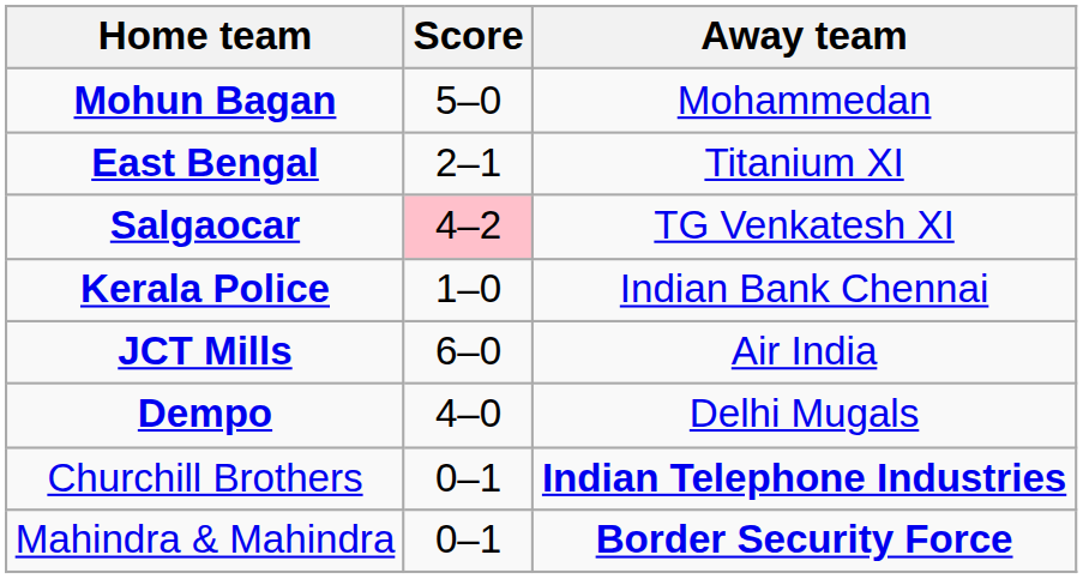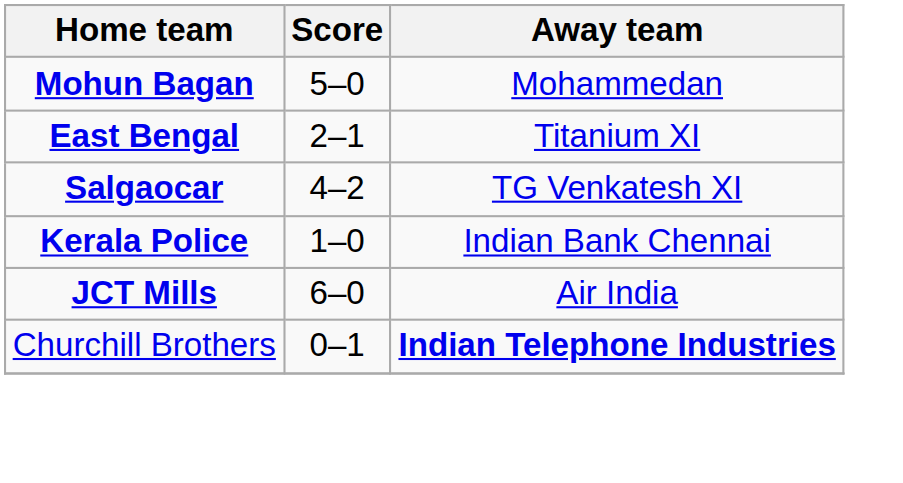 <table class="wikitable" style="text-align: center">
 <tr>
 <th>Home team</th>
 <th>Score</th>
 <th>Away team</th>
 </tr>
 <tr>
 <td><strong><a href='#'>Mohun Bagan</a></strong></td>
 <td>5–0</td>
 <td><a href='#'>Mohammedan</a></td>
 </tr>
 <tr>
 <td><strong><a href='#'>East Bengal</a></strong></td>
 <td>2–1</td>
 <td><a href='#'>Titanium XI</a></td>
 </tr>
 <tr>
 <td><strong><a href='#'>Salgaocar</a></strong></td>
-<td style="background: pink;">4–2</td>
+<td>4–2</td>
 <td><a href='#'>TG Venkatesh XI</a></td>
 </tr>
 <tr>
 <td><strong><a href='#'>Kerala Police</a></strong></td>
 <td>1–0</td>
 <td><a href='#'>Indian Bank Chennai</a></td>
 </tr>
 <tr>
 <td><strong><a href='#'>JCT Mills</a></strong></td>
 <td>6–0</td>
 <td><a href='#'>Air India</a></td>
 </tr>
 <tr>
-<td><strong><a href='#'>Dempo</a></strong></td>
-<td>4–0</td>
-<td><a href='#'>Delhi Mugals</a></td>
-</tr>
-<tr>
 <td><a href='#'>Churchill Brothers</a></td>
 <td>0–1</td>
 <td><strong><a href='#'>Indian Telephone Industries</a></strong></td>
 </tr>
 <tr>
-<td><a href='#'>Mahindra & Mahindra</a></td>
-<td>0–1</td>
-<td><strong><a href='#'>Border Security Force</a></strong></td>
-</tr>
-<tr>
 </tr>
 </table>
